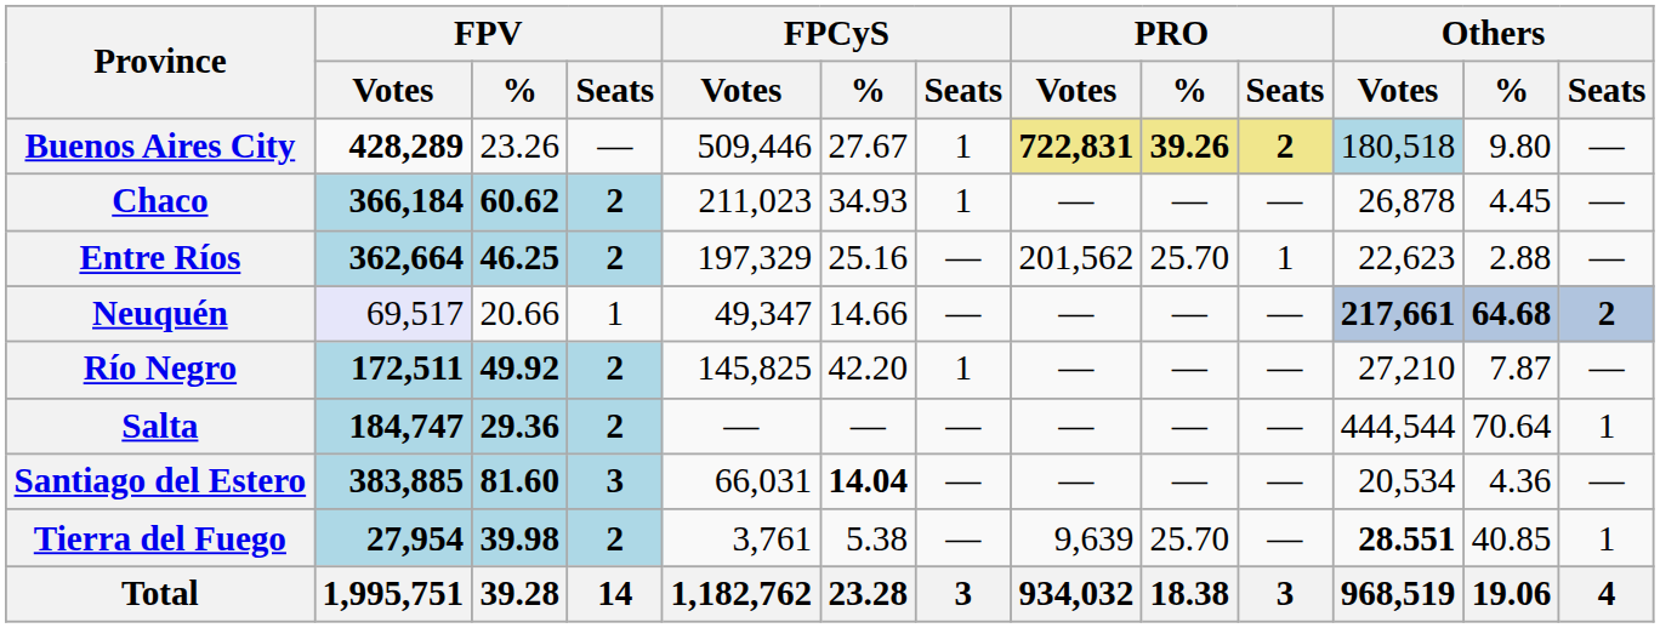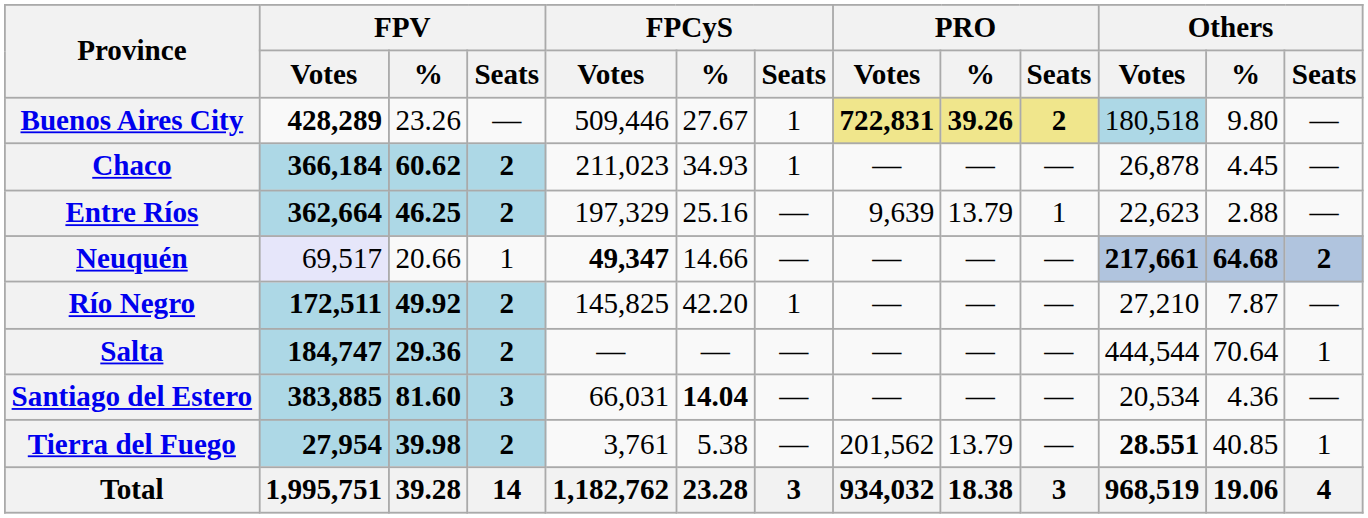 <table class="wikitable sortable plainrowheaders" style="text-align:right;">
 <tr>
 <th rowspan=2>Province</th>
 <th colspan=3>FPV</th>
 <th colspan=3>FPCyS</th>
 <th colspan=3>PRO</th>
 <th colspan=3>Others</th>
 </tr>
 <tr>
 <th>Votes</th>
 <th>%</th>
 <th>Seats</th>
 <th>Votes</th>
 <th>%</th>
 <th>Seats</th>
 <th>Votes</th>
 <th>%</th>
 <th>Seats</th>
 <th>Votes</th>
 <th>%</th>
 <th>Seats</th>
 </tr>
 <tr>
 <th scope=row><a href='#'>Buenos Aires City</a></th>
 <td><strong>428,289</strong></td>
 <td>23.26</td>
 <td align=center>—</td>
 <td>509,446</td>
 <td>27.67</td>
 <td align=center>1</td>
 <td bgcolor=khaki><strong>722,831</strong></td>
 <td bgcolor=khaki><strong>39.26</strong></td>
 <td bgcolor=khaki align=center><strong>2</strong></td>
 <td style="background: lightblue;">180,518</td>
 <td>9.80</td>
 <td align=center>—</td>
 </tr>
 <tr>
 <th scope=row><a href='#'>Chaco</a></th>
 <td bgcolor=lightblue><strong>366,184</strong></td>
 <td bgcolor=lightblue><strong>60.62</strong></td>
 <td bgcolor=lightblue align=center><strong>2</strong></td>
 <td>211,023</td>
 <td>34.93</td>
 <td align=center>1</td>
 <td align=center>—</td>
 <td align=center>—</td>
 <td align=center>—</td>
 <td>26,878</td>
 <td>4.45</td>
 <td align=center>—</td>
 </tr>
 <tr>
 <th scope=row><a href='#'>Entre Ríos</a></th>
 <td bgcolor=lightblue><strong>362,664</strong></td>
 <td bgcolor=lightblue><strong>46.25</strong></td>
 <td bgcolor=lightblue align=center><strong>2</strong></td>
 <td>197,329</td>
 <td>25.16</td>
 <td align=center>—</td>
-<td>201,562</td>
-<td>25.70</td>
+<td>9,639</td>
+<td>13.79</td>
 <td align=center>1</td>
 <td>22,623</td>
 <td>2.88</td>
 <td align=center>—</td>
 </tr>
 <tr>
 <th scope=row><a href='#'>Neuquén</a></th>
 <td style="background: lavender;">69,517</td>
 <td>20.66</td>
 <td align=center>1</td>
-<td>49,347</td>
+<td><strong>49,347</strong></td>
 <td>14.66</td>
 <td align=center>—</td>
 <td align=center>—</td>
 <td align=center>—</td>
 <td align=center>—</td>
 <td bgcolor=LightSteelBlue><strong>217,661</strong></td>
 <td bgcolor=LightSteelBlue><strong>64.68</strong></td>
 <td bgcolor=LightSteelBlue align=center><strong>2</strong></td>
 </tr>
 <tr>
 <th scope=row><a href='#'>Río Negro</a></th>
 <td bgcolor=lightblue><strong>172,511</strong></td>
 <td bgcolor=lightblue><strong>49.92</strong></td>
 <td bgcolor=lightblue align=center><strong>2</strong></td>
 <td>145,825</td>
 <td>42.20</td>
 <td align=center>1</td>
 <td align=center>—</td>
 <td align=center>—</td>
 <td align=center>—</td>
 <td>27,210</td>
 <td>7.87</td>
 <td align=center>—</td>
 </tr>
 <tr>
 <th scope=row><a href='#'>Salta</a></th>
 <td bgcolor=lightblue><strong>184,747</strong></td>
 <td bgcolor=lightblue><strong>29.36</strong></td>
 <td bgcolor=lightblue align=center><strong>2</strong></td>
 <td align=center>—</td>
 <td align=center>—</td>
 <td align=center>—</td>
 <td align=center>—</td>
 <td align=center>—</td>
 <td align=center>—</td>
 <td>444,544</td>
 <td>70.64</td>
 <td align=center>1</td>
 </tr>
 <tr>
 <th scope=row><a href='#'>Santiago del Estero</a></th>
 <td bgcolor=lightblue><strong>383,885</strong></td>
 <td bgcolor=lightblue><strong>81.60</strong></td>
 <td bgcolor=lightblue align=center><strong>3</strong></td>
 <td>66,031</td>
 <td><strong>14.04</strong></td>
 <td align=center>—</td>
 <td align=center>—</td>
 <td align=center>—</td>
 <td align=center>—</td>
 <td>20,534</td>
 <td>4.36</td>
 <td align=center>—</td>
 </tr>
 <tr>
 <th scope=row><a href='#'>Tierra del Fuego</a></th>
 <td bgcolor=lightblue><strong>27,954</strong></td>
 <td bgcolor=lightblue><strong>39.98</strong></td>
 <td bgcolor=lightblue align=center><strong>2</strong></td>
 <td>3,761</td>
 <td>5.38</td>
 <td align=center>—</td>
-<td>9,639</td>
-<td>25.70</td>
+<td>201,562</td>
+<td>13.79</td>
 <td align=center>—</td>
 <td><strong>28.551</strong></td>
 <td>40.85</td>
 <td align=center>1</td>
 </tr>
 <tr>
 <th>Total</th>
 <th>1,995,751</th>
 <th>39.28</th>
 <th>14</th>
 <th>1,182,762</th>
 <th>23.28</th>
 <th>3</th>
 <th>934,032</th>
 <th>18.38</th>
 <th>3</th>
 <th>968,519</th>
 <th>19.06</th>
 <th>4</th>
 </tr>
 </table>
